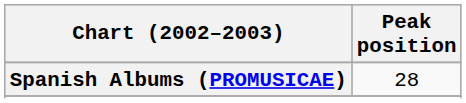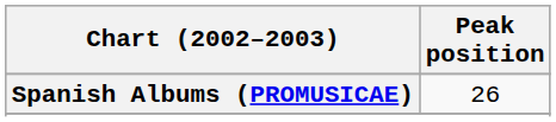 <table class="wikitable sortable plainrowheaders" style="text-align:center">
 <tr>
 <th scope="col">Chart (2002–2003)</th>
 <th scope="col">Peak<br>position</th>
 </tr>
 <tr>
 </tr>
 <tr>
 </tr>
 <tr>
 </tr>
 <tr>
 </tr>
 <tr>
 </tr>
 <tr>
 </tr>
 <tr>
 </tr>
 <tr>
 </tr>
 <tr>
 <th scope="row">Spanish Albums (<a href='#'>PROMUSICAE</a>)</th>
-<td>28</td>
+<td>26</td>
 </tr>
 <tr>
 </tr>
 <tr>
 </tr>
 <tr>
 </tr>
 </table>
